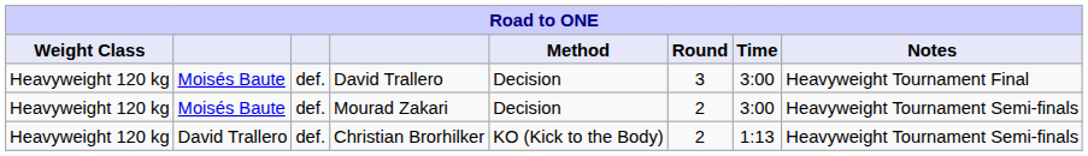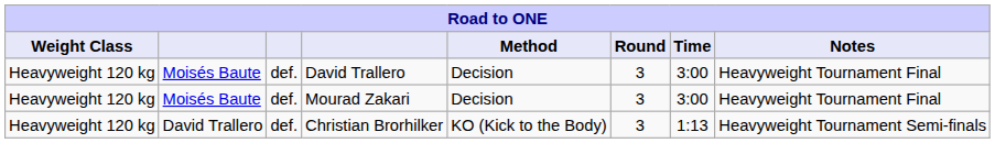 <table class="wikitable" style="font-size: 80%;">
 <tr>
 <th colspan="8" style="background-color: #ccf; color: #000080; text-align: center;"><strong>Road to ONE</strong></th>
 </tr>
 <tr>
 <th colspan="1" style="background-color: #E6E8FA; color: #000000; text-align: center;">Weight Class</th>
 <th colspan="1" style="background-color: #E6E8FA; color: #000000; text-align: center;"></th>
 <th colspan="1" style="background-color: #E6E8FA; color: #000000; text-align: center;"></th>
 <th colspan="1" style="background-color: #E6E8FA; color: #000000; text-align: center;"></th>
 <th colspan="1" style="background-color: #E6E8FA; color: #000000; text-align: center;">Method</th>
 <th colspan="1" style="background-color: #E6E8FA; color: #000000; text-align: center;">Round</th>
 <th colspan="1" style="background-color: #E6E8FA; color: #000000; text-align: center;">Time</th>
 <th colspan="1" style="background-color: #E6E8FA; color: #000000; text-align: center;">Notes</th>
 </tr>
 <tr>
 <td>Heavyweight 120 kg</td>
 <td> <a href='#'>Moisés Baute</a></td>
 <td align=center>def.</td>
 <td> David Trallero</td>
 <td>Decision</td>
 <td align=center>3</td>
 <td align=center>3:00</td>
 <td>Heavyweight Tournament Final</td>
 </tr>
 <tr>
 <td>Heavyweight 120 kg</td>
 <td> <a href='#'>Moisés Baute</a></td>
 <td align=center>def.</td>
 <td> Mourad Zakari</td>
 <td>Decision</td>
-<td align=center>2</td>
+<td align=center>3</td>
 <td align=center>3:00</td>
-<td>Heavyweight Tournament Semi-finals</td>
+<td>Heavyweight Tournament Final</td>
 </tr>
 <tr>
 <td>Heavyweight 120 kg</td>
 <td> David Trallero</td>
 <td align=center>def.</td>
 <td> Christian Brorhilker</td>
 <td>KO (Kick to the Body)</td>
-<td align=center>2</td>
+<td align=center>3</td>
 <td align=center>1:13</td>
 <td>Heavyweight Tournament Semi-finals</td>
 </tr>
 </table>
